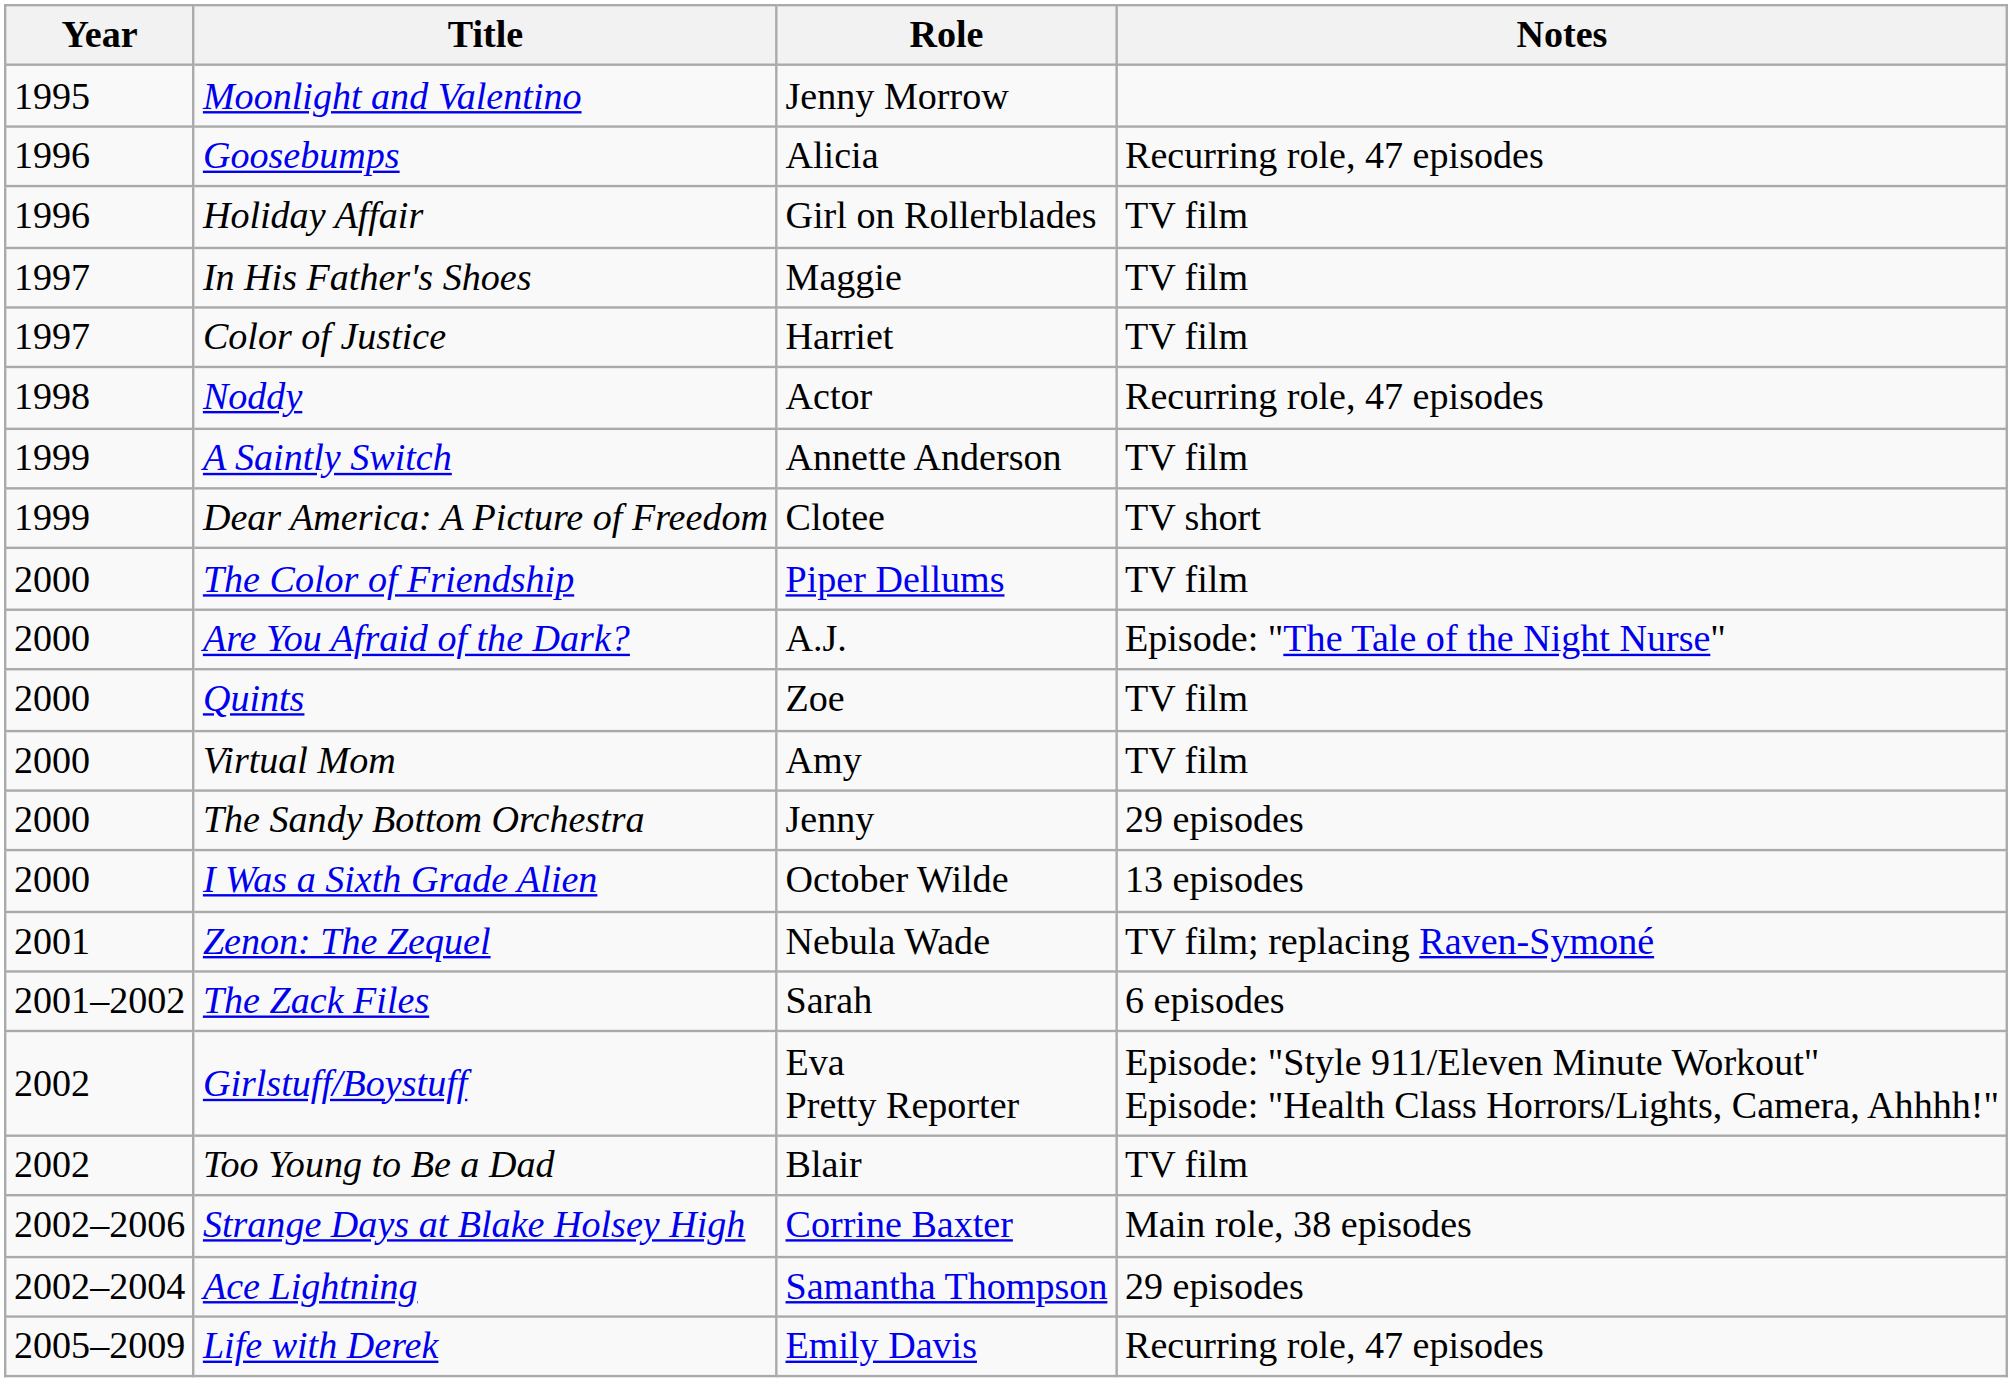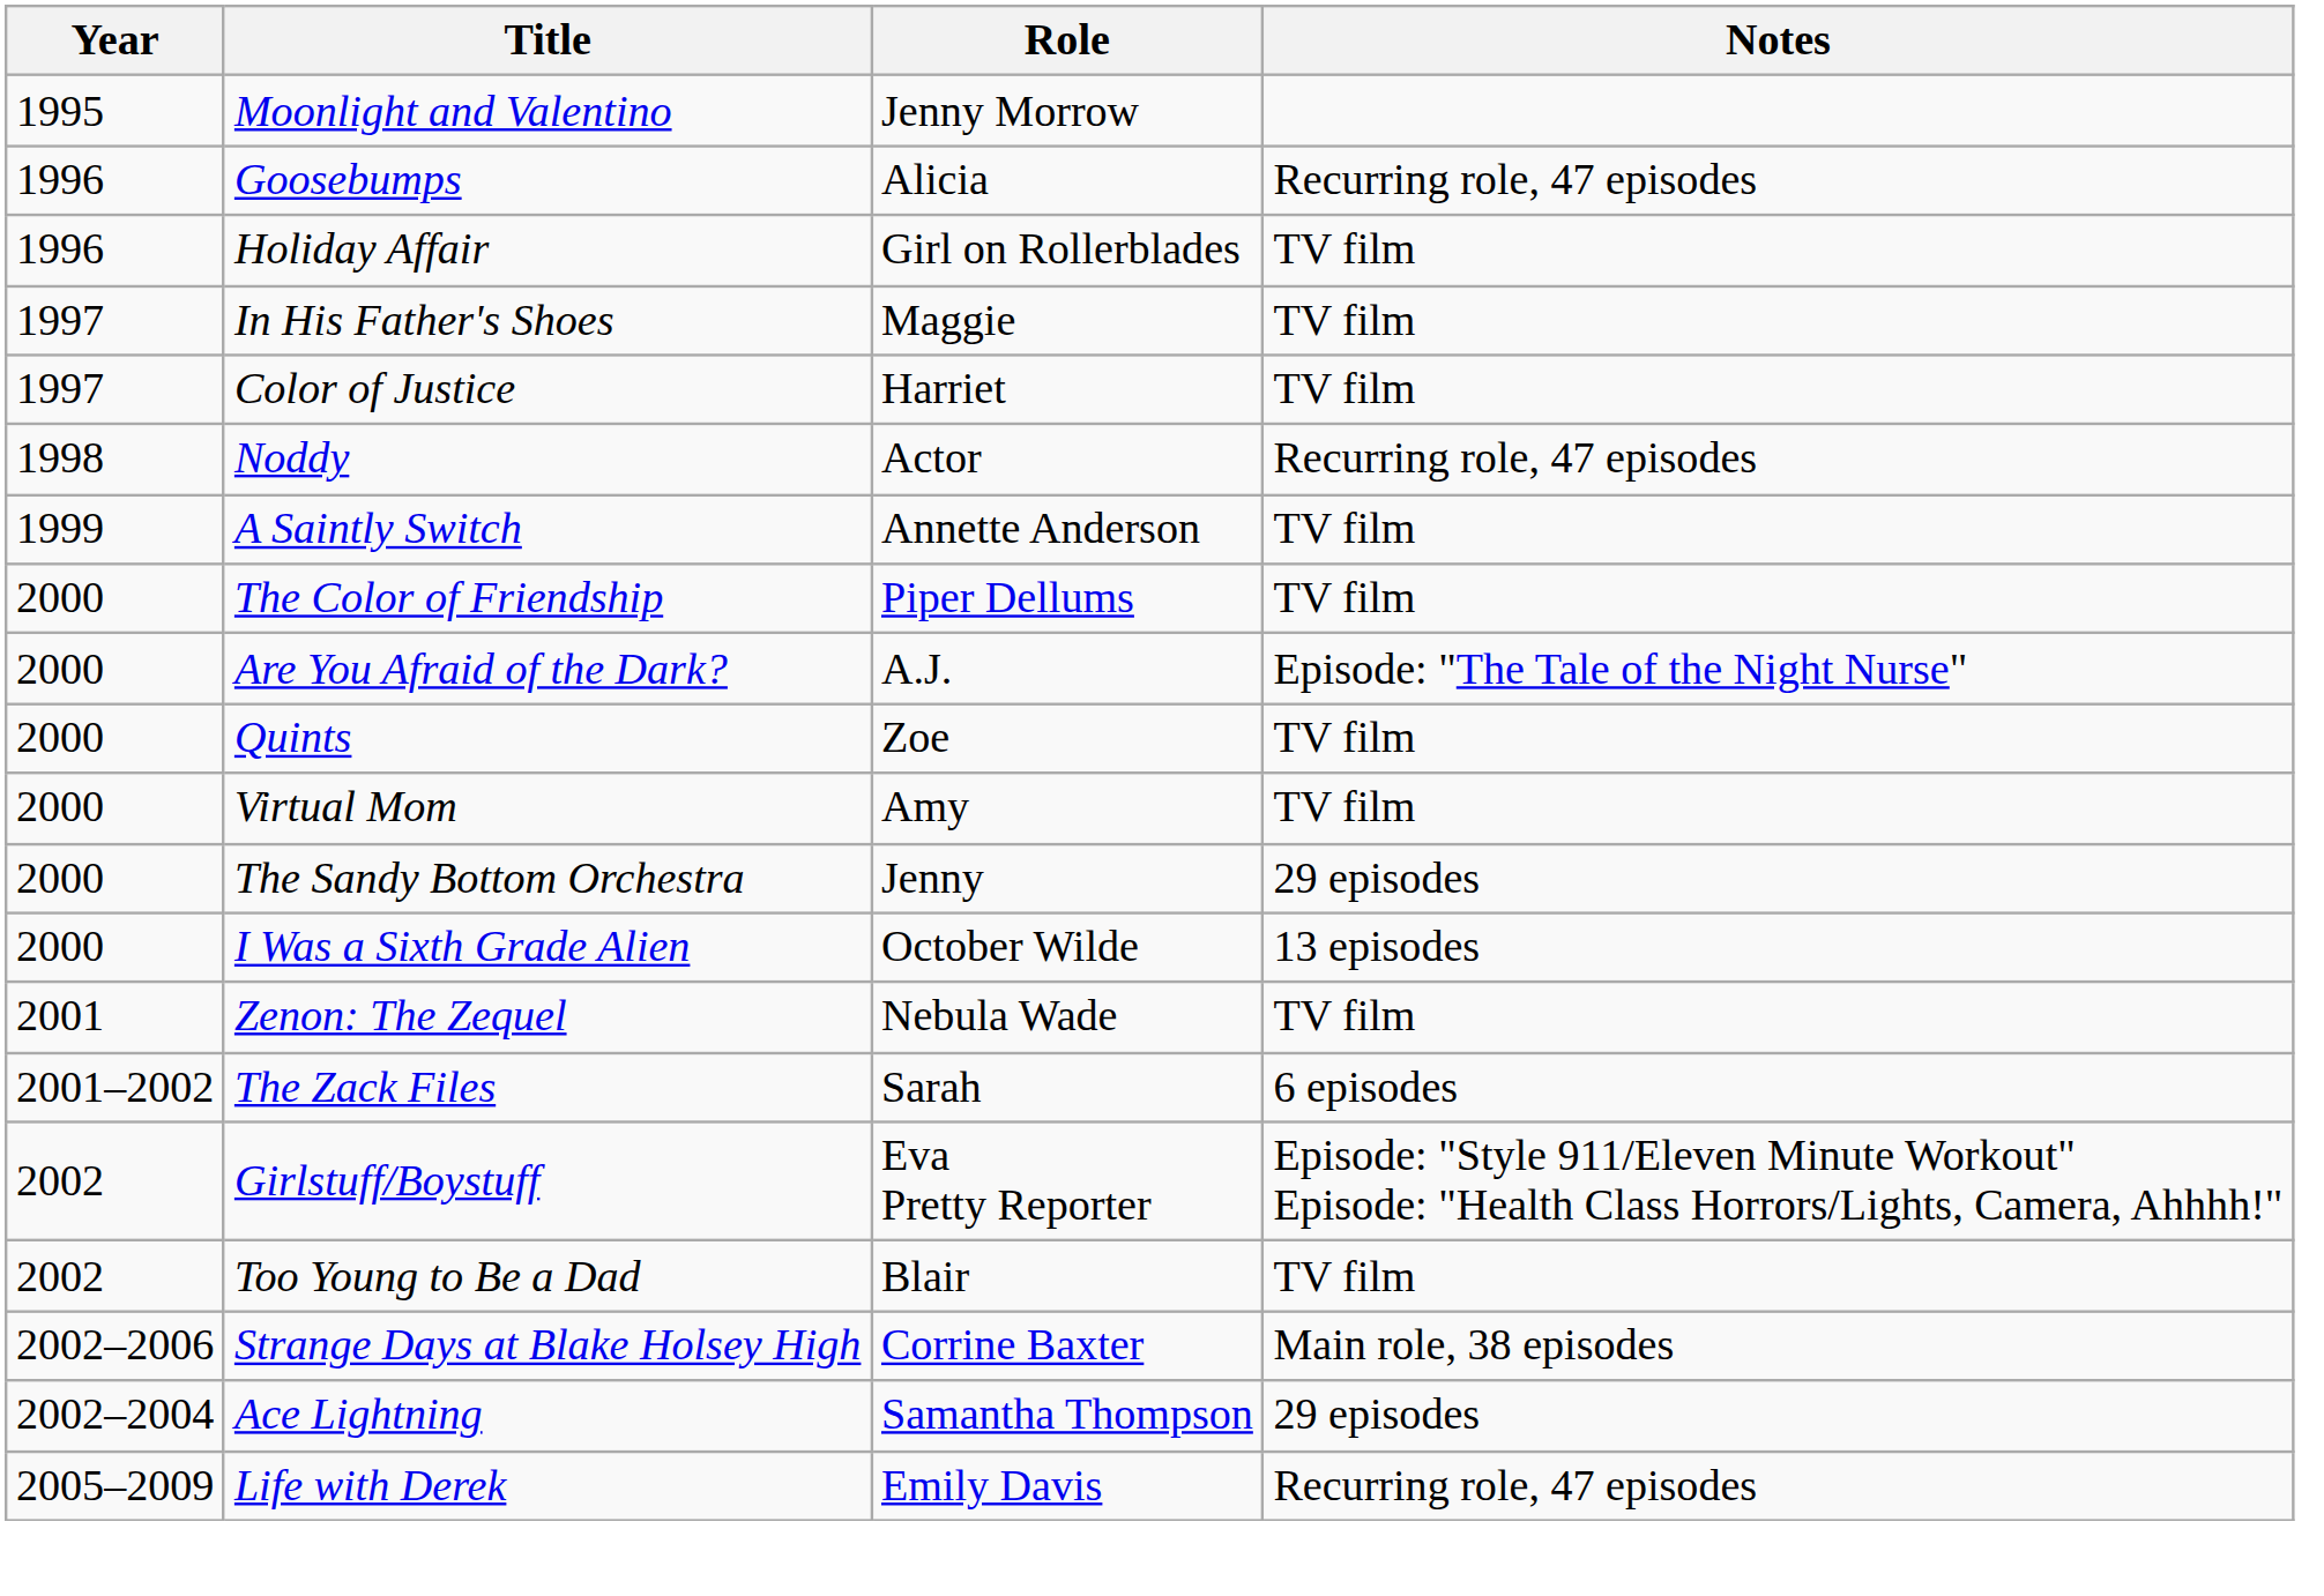 <table class="wikitable sortable">
 <tr>
 <th>Year</th>
 <th>Title</th>
 <th>Role</th>
 <th class="unsortable">Notes</th>
 </tr>
 <tr>
 <td>1995</td>
 <td><em><a href='#'>Moonlight and Valentino</a></em></td>
 <td>Jenny Morrow</td>
 <td></td>
 </tr>
 <tr>
 <td>1996</td>
 <td><em><a href='#'>Goosebumps</a></em></td>
 <td>Alicia</td>
 <td>Recurring role, 47 episodes</td>
 </tr>
 <tr>
 <td>1996</td>
 <td><em>Holiday Affair</em></td>
 <td>Girl on Rollerblades</td>
 <td>TV film</td>
 </tr>
 <tr>
 <td>1997</td>
 <td><em>In His Father's Shoes</em></td>
 <td>Maggie</td>
 <td>TV film</td>
 </tr>
 <tr>
 <td>1997</td>
 <td><em>Color of Justice</em></td>
 <td>Harriet</td>
 <td>TV film</td>
 </tr>
 <tr>
 <td>1998</td>
 <td><em><a href='#'>Noddy</a></em></td>
 <td>Actor</td>
 <td>Recurring role, 47 episodes</td>
 </tr>
 <tr>
 <td>1999</td>
 <td data-sort-value="Saintly Switch, A"><em><a href='#'>A Saintly Switch</a></em></td>
 <td>Annette Anderson</td>
 <td>TV film</td>
 </tr>
 <tr>
-<td>1999</td>
-<td><em>Dear America: A Picture of Freedom</em></td>
-<td>Clotee</td>
-<td>TV short</td>
-</tr>
-<tr>
 <td>2000</td>
 <td data-sort-value="Color of Friendship, The"><em><a href='#'>The Color of Friendship</a></em></td>
 <td><a href='#'>Piper Dellums</a></td>
 <td>TV film</td>
 </tr>
 <tr>
 <td>2000</td>
 <td><em><a href='#'>Are You Afraid of the Dark?</a></em></td>
 <td>A.J.</td>
 <td>Episode: "<a href='#'>The Tale of the Night Nurse</a>"</td>
 </tr>
 <tr>
 <td>2000</td>
 <td><em><a href='#'>Quints</a></em></td>
 <td>Zoe</td>
 <td>TV film</td>
 </tr>
 <tr>
 <td>2000</td>
 <td><em>Virtual Mom</em></td>
 <td>Amy</td>
 <td>TV film</td>
 </tr>
 <tr>
 <td>2000</td>
 <td data-sort-value="Sandy Bottom Orchestra, The"><em>The Sandy Bottom Orchestra</em></td>
 <td>Jenny</td>
 <td>29 episodes</td>
 </tr>
 <tr>
 <td>2000</td>
 <td><em><a href='#'>I Was a Sixth Grade Alien</a></em></td>
 <td>October Wilde</td>
 <td>13 episodes</td>
 </tr>
 <tr>
 <td>2001</td>
 <td><em><a href='#'>Zenon: The Zequel</a></em></td>
 <td>Nebula Wade</td>
-<td>TV film; replacing <a href='#'>Raven-Symoné</a></td>
+<td>TV film</td>
 </tr>
 <tr>
 <td>2001–2002</td>
 <td data-sort-value="Zack Files, The"><em><a href='#'>The Zack Files</a></em></td>
 <td>Sarah</td>
 <td>6 episodes</td>
 </tr>
 <tr>
 <td>2002</td>
 <td><em><a href='#'>Girlstuff/Boystuff</a></em></td>
 <td>Eva<br>Pretty Reporter</td>
 <td>Episode: "Style 911/Eleven Minute Workout"<br>Episode: "Health Class Horrors/Lights, Camera, Ahhhh!"</td>
 </tr>
 <tr>
 <td>2002</td>
 <td><em>Too Young to Be a Dad</em></td>
 <td>Blair</td>
 <td>TV film</td>
 </tr>
 <tr>
 <td>2002–2006</td>
 <td><em><a href='#'>Strange Days at Blake Holsey High</a></em></td>
 <td><a href='#'>Corrine Baxter</a></td>
 <td>Main role, 38 episodes</td>
 </tr>
 <tr>
 <td>2002–2004</td>
 <td><em><a href='#'>Ace Lightning</a></em></td>
 <td><a href='#'>Samantha Thompson</a></td>
 <td>29 episodes</td>
 </tr>
 <tr>
 <td>2005–2009</td>
 <td><em><a href='#'>Life with Derek</a></em></td>
 <td><a href='#'>Emily Davis</a></td>
 <td>Recurring role, 47 episodes</td>
 </tr>
 </table>
